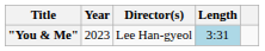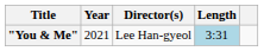 <table class="wikitable plainrowheaders" style="text-align:center">
 <tr>
 <th scope="col">Title</th>
 <th scope="col">Year</th>
 <th scope="col">Director(s)</th>
 <th scope="col">Length</th>
 <th scope="col" style="width:1em"></th>
 </tr>
 <tr>
 <th scope="row">"You & Me" </th>
-<td>2023</td>
+<td>2021</td>
 <td>Lee Han-gyeol</td>
 <td style="background: lightblue;">3:31</td>
 <td></td>
 </tr>
 </table>
